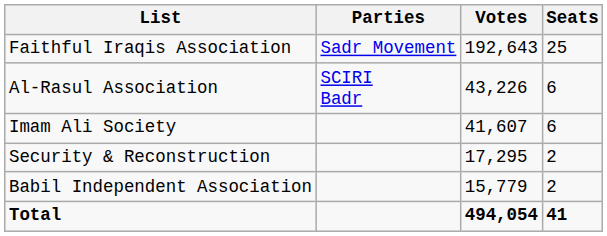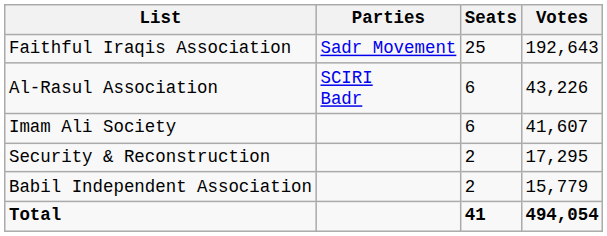 <table class="wikitable" style="border:1px solid #8888aa; background:#f8f8f8; padding:0; font-size:90%;">
 <tr>
 <th>List</th>
 <th>Parties</th>
+<th>Seats</th>
 <th>Votes</th>
-<th>Seats</th>
 </tr>
 <tr>
 <td>Faithful Iraqis Association</td>
 <td><a href='#'>Sadr Movement</a></td>
+<td>25</td>
 <td>192,643</td>
-<td>25</td>
 </tr>
 <tr>
 <td>Al-Rasul Association</td>
 <td><a href='#'>SCIRI</a><br><a href='#'>Badr</a></td>
+<td>6</td>
 <td>43,226</td>
-<td>6</td>
 </tr>
 <tr>
 <td>Imam Ali Society</td>
 <td></td>
+<td>6</td>
 <td>41,607</td>
-<td>6</td>
 </tr>
 <tr>
 <td>Security & Reconstruction</td>
 <td></td>
+<td>2</td>
 <td>17,295</td>
-<td>2</td>
 </tr>
 <tr>
 <td>Babil Independent Association</td>
 <td></td>
+<td>2</td>
 <td>15,779</td>
-<td>2</td>
 </tr>
 <tr>
 <td><strong>Total</strong></td>
 <td></td>
+<td><strong>41</strong></td>
 <td><strong>494,054</strong></td>
-<td><strong>41</strong></td>
 </tr>
 </table>
